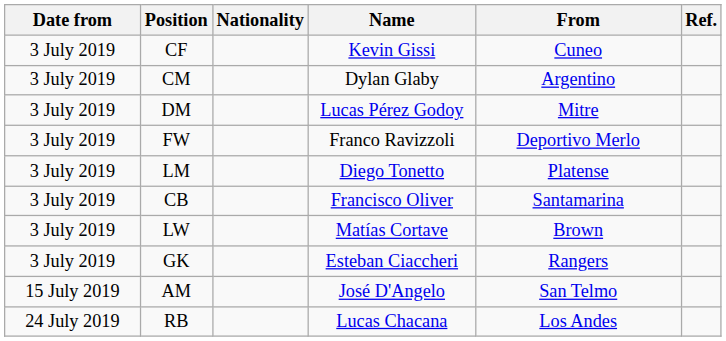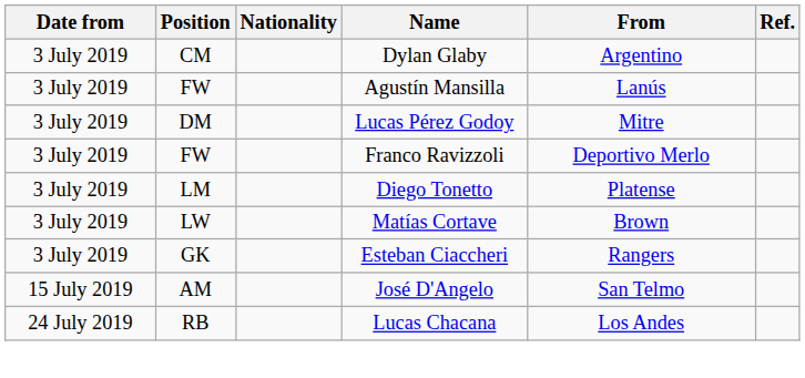 <table class="wikitable" style="text-align:center; font-size:90%; ">
 <tr>
 <th style="background:#; color:#; width:100px;">Date from</th>
 <th style="background:#; color:#; width:50px;">Position</th>
 <th style="background:#; color:#; width:50px;">Nationality</th>
 <th style="background:#; color:#; width:125px;">Name</th>
 <th style="background:#; color:#; width:155px;">From</th>
 <th style="background:#; color:#; width:25px;">Ref.</th>
 </tr>
 <tr>
 <td>3 July 2019</td>
-<td>CF</td>
+<td>CM</td>
 <td></td>
-<td><a href='#'>Kevin Gissi</a></td>
-<td> <a href='#'>Cuneo</a></td>
+<td>Dylan Glaby</td>
+<td> <a href='#'>Argentino</a></td>
 <td></td>
 </tr>
 <tr>
 <td>3 July 2019</td>
-<td>CM</td>
+<td>FW</td>
 <td></td>
-<td>Dylan Glaby</td>
-<td> <a href='#'>Argentino</a></td>
+<td>Agustín Mansilla</td>
+<td> <a href='#'>Lanús</a></td>
 <td></td>
 </tr>
 <tr>
 <td>3 July 2019</td>
 <td>DM</td>
 <td></td>
 <td><a href='#'>Lucas Pérez Godoy</a></td>
 <td> <a href='#'>Mitre</a></td>
 <td></td>
 </tr>
 <tr>
 <td>3 July 2019</td>
 <td>FW</td>
 <td></td>
 <td>Franco Ravizzoli</td>
 <td> <a href='#'>Deportivo Merlo</a></td>
 <td></td>
 </tr>
 <tr>
 <td>3 July 2019</td>
 <td>LM</td>
 <td></td>
 <td><a href='#'>Diego Tonetto</a></td>
 <td> <a href='#'>Platense</a></td>
-<td></td>
-</tr>
-<tr>
-<td>3 July 2019</td>
-<td>CB</td>
-<td></td>
-<td><a href='#'>Francisco Oliver</a></td>
-<td> <a href='#'>Santamarina</a></td>
 <td></td>
 </tr>
 <tr>
 <td>3 July 2019</td>
 <td>LW</td>
 <td></td>
 <td><a href='#'>Matías Cortave</a></td>
 <td> <a href='#'>Brown</a></td>
 <td></td>
 </tr>
 <tr>
 <td>3 July 2019</td>
 <td>GK</td>
 <td></td>
 <td><a href='#'>Esteban Ciaccheri</a></td>
 <td> <a href='#'>Rangers</a></td>
 <td></td>
 </tr>
 <tr>
 <td>15 July 2019</td>
 <td>AM</td>
 <td></td>
 <td><a href='#'>José D'Angelo</a></td>
 <td> <a href='#'>San Telmo</a></td>
 <td></td>
 </tr>
 <tr>
 <td>24 July 2019</td>
 <td>RB</td>
 <td></td>
 <td><a href='#'>Lucas Chacana</a></td>
 <td> <a href='#'>Los Andes</a></td>
 <td></td>
 </tr>
 </table>
